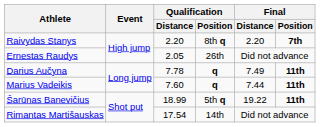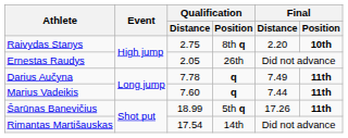 <table class=wikitable style="font-size:90%">
 <tr>
 <th rowspan="2">Athlete</th>
 <th rowspan="2">Event</th>
 <th colspan="2">Qualification</th>
 <th colspan="2">Final</th>
 </tr>
 <tr style="font-size:95%">
 <th>Distance</th>
 <th>Position</th>
 <th>Distance</th>
 <th>Position</th>
 </tr>
 <tr align=center>
 <td align=left><a href='#'>Raivydas Stanys</a></td>
 <td align=left rowspan="2"><a href='#'>High jump</a></td>
-<td>2.20</td>
+<td>2.75</td>
 <td>8th <strong>q</strong></td>
 <td>2.20</td>
-<td><strong>7th</strong></td>
+<td><strong>10th</strong></td>
 </tr>
 <tr align=center>
 <td align=left><a href='#'>Ernestas Raudys</a></td>
 <td>2.05</td>
 <td>26th</td>
 <td colspan=2>Did not advance</td>
 </tr>
 <tr align=center>
 <td align=left><a href='#'>Darius Aučyna</a></td>
 <td align=left rowspan="2"><a href='#'>Long jump</a></td>
 <td>7.78</td>
 <td><strong>q</strong></td>
 <td>7.49</td>
 <td><strong>11th</strong></td>
 </tr>
 <tr align=center>
 <td align=left><a href='#'>Marius Vadeikis</a></td>
 <td>7.60</td>
 <td><strong>q</strong></td>
 <td>7.44</td>
 <td><strong>11th</strong></td>
 </tr>
 <tr align=center>
 <td align=left><a href='#'>Šarūnas Banevičius</a></td>
 <td align=left rowspan="2"><a href='#'>Shot put</a></td>
 <td>18.99</td>
 <td>5th <strong>q</strong></td>
-<td>19.22</td>
+<td>17.26</td>
 <td><strong>11th</strong></td>
 </tr>
 <tr align=center>
 <td align=left><a href='#'>Rimantas Martišauskas</a></td>
 <td>17.54</td>
 <td>14th</td>
 <td colspan=2>Did not advance</td>
 </tr>
 </table>
